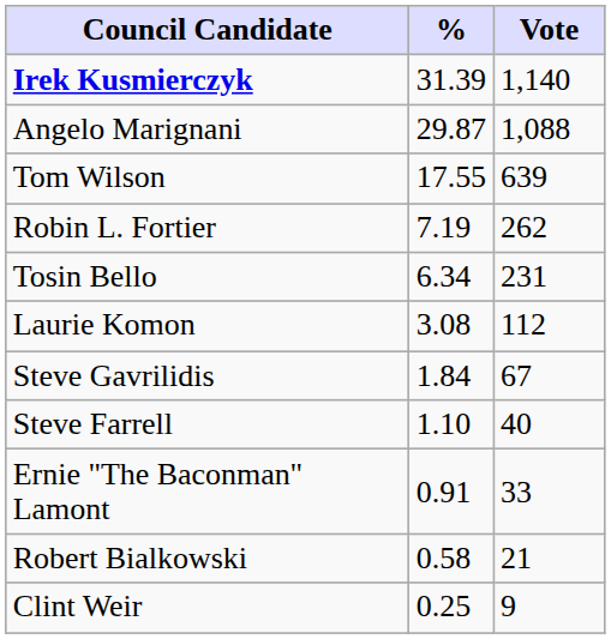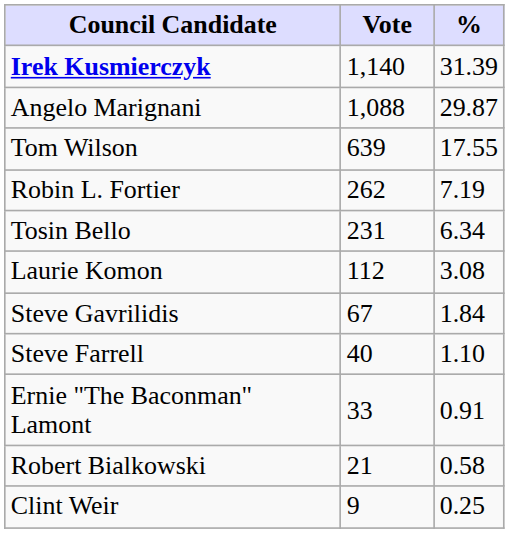 <table class="wikitable sortable">
 <tr>
 <th style="background:#ddf; width:200px;">Council Candidate</th>
+<th style="background:#ddf; width:50px;">Vote</th>
 <th style="background:#ddf; width:30px;">%</th>
-<th style="background:#ddf; width:50px;">Vote</th>
 </tr>
 <tr>
 <td><strong><a href='#'>Irek Kusmierczyk</a></strong></td>
+<td>1,140</td>
 <td>31.39</td>
-<td>1,140</td>
 </tr>
 <tr>
 <td>Angelo Marignani</td>
+<td>1,088</td>
 <td>29.87</td>
-<td>1,088</td>
 </tr>
 <tr>
 <td>Tom Wilson</td>
+<td>639</td>
 <td>17.55</td>
-<td>639</td>
 </tr>
 <tr>
 <td>Robin L. Fortier</td>
+<td>262</td>
 <td>7.19</td>
-<td>262</td>
 </tr>
 <tr>
 <td>Tosin Bello</td>
+<td>231</td>
 <td>6.34</td>
-<td>231</td>
 </tr>
 <tr>
 <td>Laurie Komon</td>
+<td>112</td>
 <td>3.08</td>
-<td>112</td>
 </tr>
 <tr>
 <td>Steve Gavrilidis</td>
+<td>67</td>
 <td>1.84</td>
-<td>67</td>
 </tr>
 <tr>
 <td>Steve Farrell</td>
+<td>40</td>
 <td>1.10</td>
-<td>40</td>
 </tr>
 <tr>
 <td>Ernie "The Baconman" Lamont</td>
+<td>33</td>
 <td>0.91</td>
-<td>33</td>
 </tr>
 <tr>
 <td>Robert Bialkowski</td>
+<td>21</td>
 <td>0.58</td>
-<td>21</td>
 </tr>
 <tr>
 <td>Clint Weir</td>
+<td>9</td>
 <td>0.25</td>
-<td>9</td>
 </tr>
 </table>
